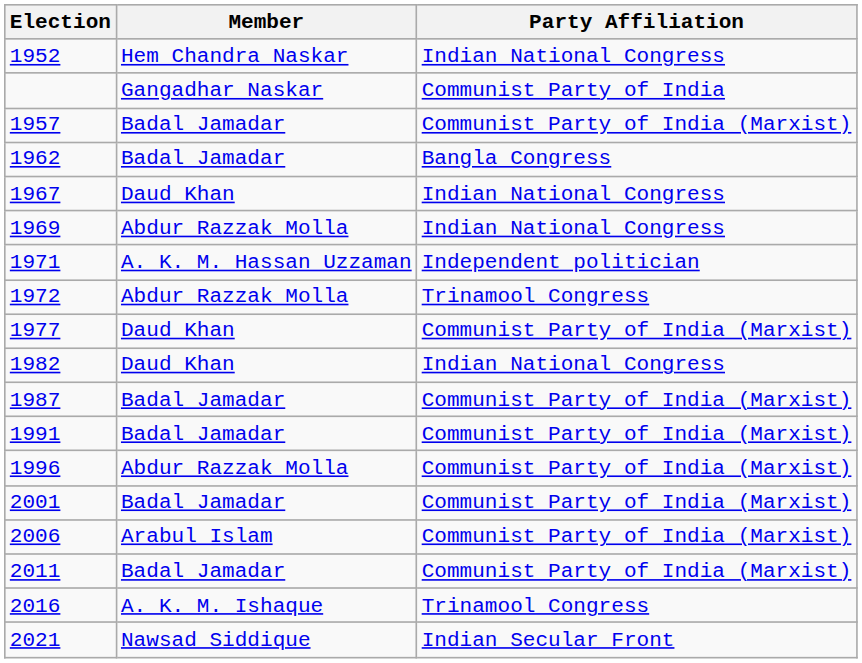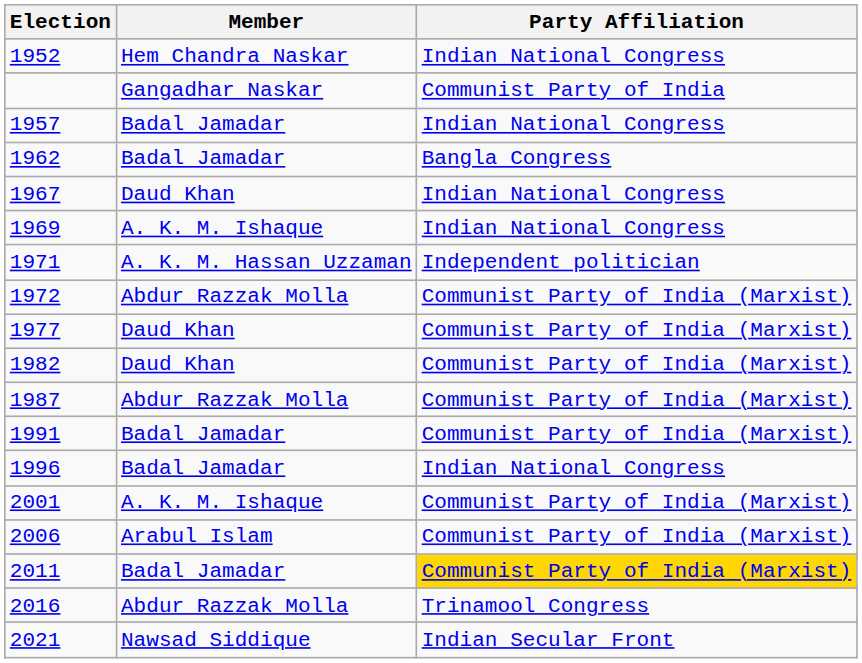 <table class="wikitable sortable">
 <tr>
 <th>Election</th>
 <th>Member</th>
 <th>Party Affiliation</th>
 </tr>
 <tr>
 <td><a href='#'>1952</a></td>
 <td><a href='#'>Hem Chandra Naskar</a></td>
 <td><a href='#'>Indian National Congress</a></td>
 </tr>
 <tr>
 <td></td>
 <td><a href='#'>Gangadhar Naskar</a></td>
 <td><a href='#'>Communist Party of India</a></td>
 </tr>
 <tr>
 <td><a href='#'>1957</a></td>
 <td><a href='#'>Badal Jamadar</a></td>
-<td><a href='#'>Communist Party of India (Marxist)</a></td>
+<td><a href='#'>Indian National Congress</a></td>
 </tr>
 <tr>
 <td><a href='#'>1962</a></td>
 <td><a href='#'>Badal Jamadar</a></td>
 <td><a href='#'>Bangla Congress</a></td>
 </tr>
 <tr>
 <td><a href='#'>1967</a></td>
 <td><a href='#'>Daud Khan</a></td>
 <td><a href='#'>Indian National Congress</a></td>
 </tr>
 <tr>
 <td><a href='#'>1969</a></td>
-<td><a href='#'>Abdur Razzak Molla</a></td>
+<td><a href='#'>A. K. M. Ishaque</a></td>
 <td><a href='#'>Indian National Congress</a></td>
 </tr>
 <tr>
 <td><a href='#'>1971</a></td>
 <td><a href='#'>A. K. M. Hassan Uzzaman</a></td>
 <td><a href='#'>Independent politician</a></td>
 </tr>
 <tr>
 <td><a href='#'>1972</a></td>
 <td><a href='#'>Abdur Razzak Molla</a></td>
-<td><a href='#'>Trinamool Congress</a></td>
+<td><a href='#'>Communist Party of India (Marxist)</a></td>
 </tr>
 <tr>
 <td><a href='#'>1977</a></td>
 <td><a href='#'>Daud Khan</a></td>
 <td><a href='#'>Communist Party of India (Marxist)</a></td>
 </tr>
 <tr>
 <td><a href='#'>1982</a></td>
 <td><a href='#'>Daud Khan</a></td>
-<td><a href='#'>Indian National Congress</a></td>
+<td><a href='#'>Communist Party of India (Marxist)</a></td>
 </tr>
 <tr>
 <td><a href='#'>1987</a></td>
-<td><a href='#'>Badal Jamadar</a></td>
+<td><a href='#'>Abdur Razzak Molla</a></td>
 <td><a href='#'>Communist Party of India (Marxist)</a></td>
 </tr>
 <tr>
 <td><a href='#'>1991</a></td>
 <td><a href='#'>Badal Jamadar</a></td>
 <td><a href='#'>Communist Party of India (Marxist)</a></td>
 </tr>
 <tr>
 <td><a href='#'>1996</a></td>
-<td><a href='#'>Abdur Razzak Molla</a></td>
-<td><a href='#'>Communist Party of India (Marxist)</a></td>
+<td><a href='#'>Badal Jamadar</a></td>
+<td><a href='#'>Indian National Congress</a></td>
 </tr>
 <tr>
 <td><a href='#'>2001</a></td>
-<td><a href='#'>Badal Jamadar</a></td>
+<td><a href='#'>A. K. M. Ishaque</a></td>
 <td><a href='#'>Communist Party of India (Marxist)</a></td>
 </tr>
 <tr>
 <td><a href='#'>2006</a></td>
 <td><a href='#'>Arabul Islam</a></td>
 <td><a href='#'>Communist Party of India (Marxist)</a></td>
 </tr>
 <tr>
 <td><a href='#'>2011</a></td>
 <td><a href='#'>Badal Jamadar</a></td>
-<td><a href='#'>Communist Party of India (Marxist)</a></td>
+<td style="background: gold;"><a href='#'>Communist Party of India (Marxist)</a></td>
 </tr>
 <tr>
 <td><a href='#'>2016</a></td>
-<td><a href='#'>A. K. M. Ishaque</a></td>
+<td><a href='#'>Abdur Razzak Molla</a></td>
 <td><a href='#'>Trinamool Congress</a></td>
 </tr>
 <tr>
 <td><a href='#'>2021</a></td>
 <td><a href='#'>Nawsad Siddique</a></td>
 <td><a href='#'>Indian Secular Front</a></td>
 </tr>
 </table>
